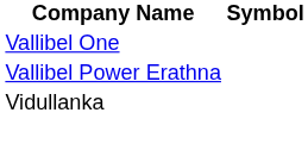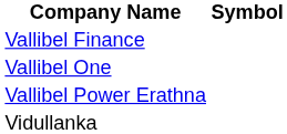 <table style="background:transparent;">
 <tr>
 <th>Company Name</th>
 <th>Symbol</th>
+</tr>
+<tr>
+<td><a href='#'>Vallibel Finance</a></td>
+<td></td>
 </tr>
 <tr>
 <td><a href='#'>Vallibel One</a></td>
 <td></td>
 </tr>
 <tr>
 <td><a href='#'>Vallibel Power Erathna</a></td>
 <td></td>
 </tr>
 <tr>
 <td>Vidullanka</td>
 <td></td>
 </tr>
 </table>
